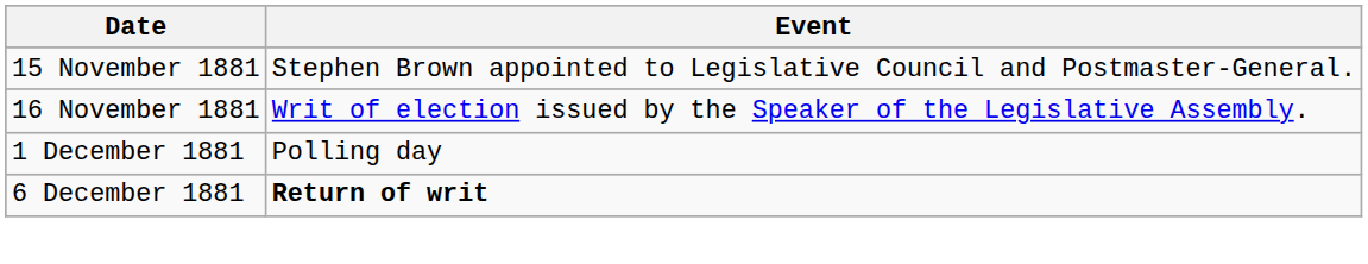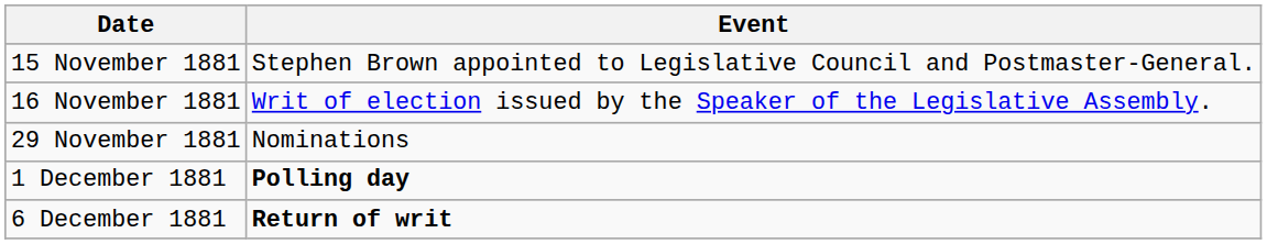 <table class="wikitable">
 <tr>
 <th>Date</th>
 <th>Event</th>
 </tr>
 <tr>
 <td>15 November 1881</td>
 <td>Stephen Brown appointed to Legislative Council and Postmaster-General.</td>
 </tr>
 <tr>
 <td>16 November 1881</td>
 <td><a href='#'>Writ of election</a> issued by the <a href='#'>Speaker of the Legislative Assembly</a>.</td>
 </tr>
 <tr>
+<td>29 November 1881</td>
+<td>Nominations</td>
+</tr>
+<tr>
 <td>1 December 1881</td>
-<td>Polling day</td>
+<td><strong>Polling day</strong></td>
 </tr>
 <tr>
 <td>6 December 1881</td>
 <td><strong>Return of writ</strong></td>
 </tr>
 </table>
